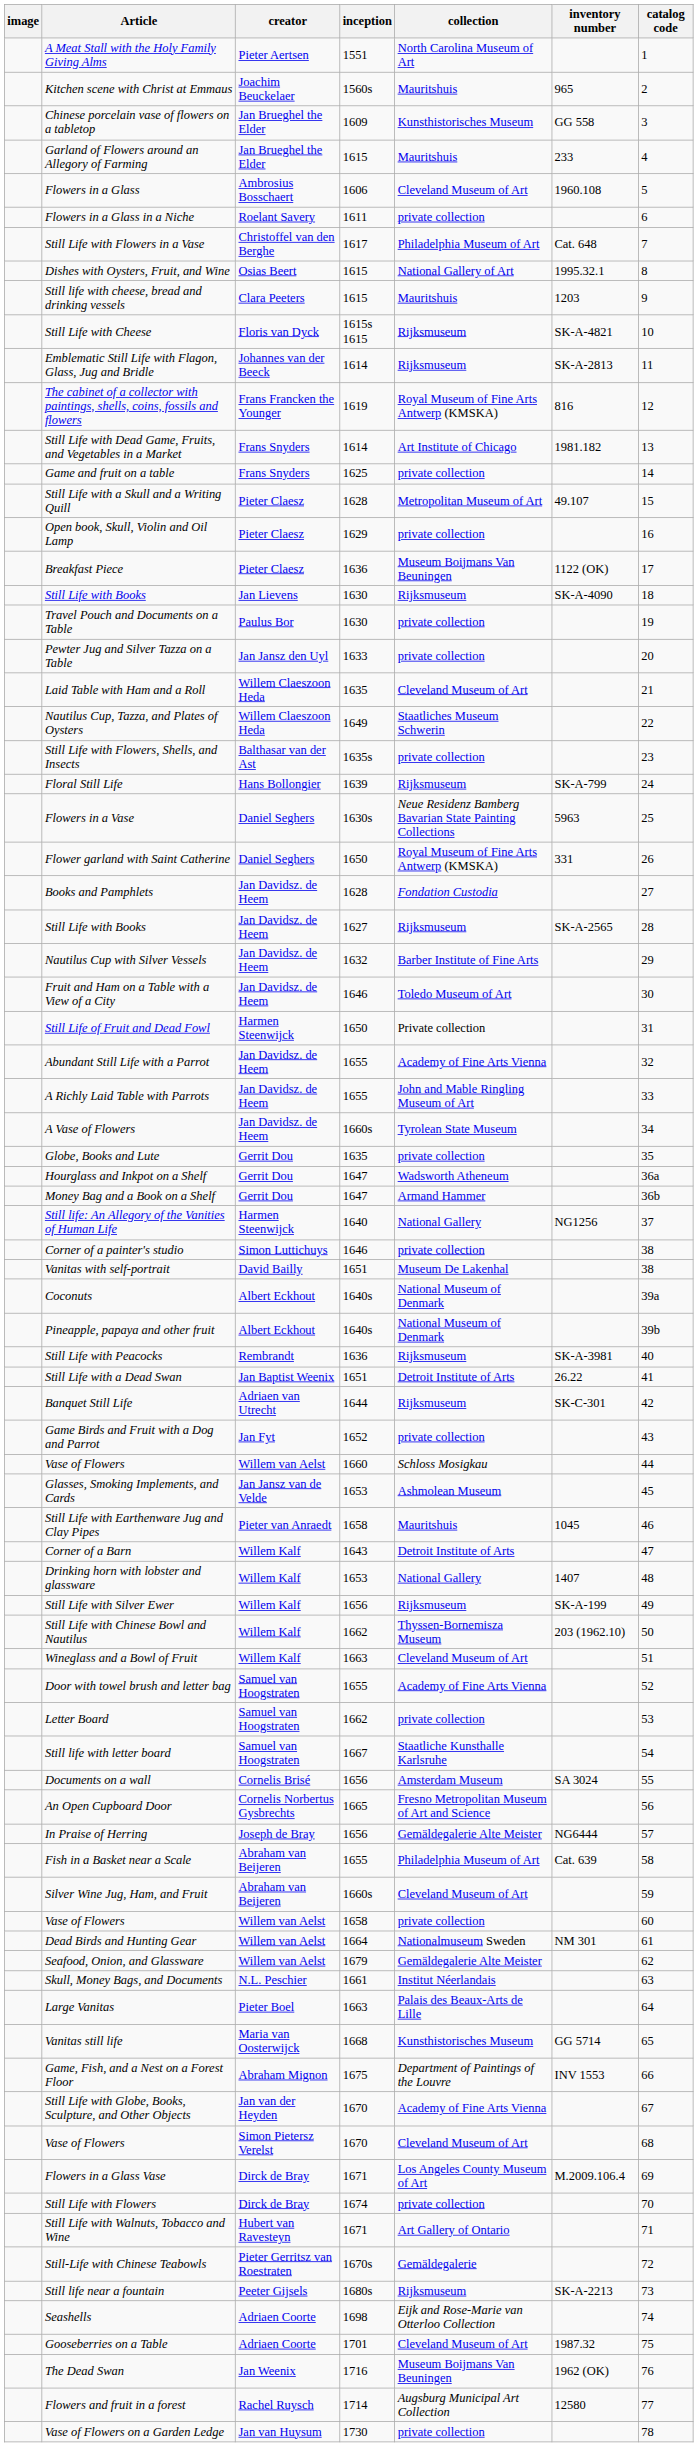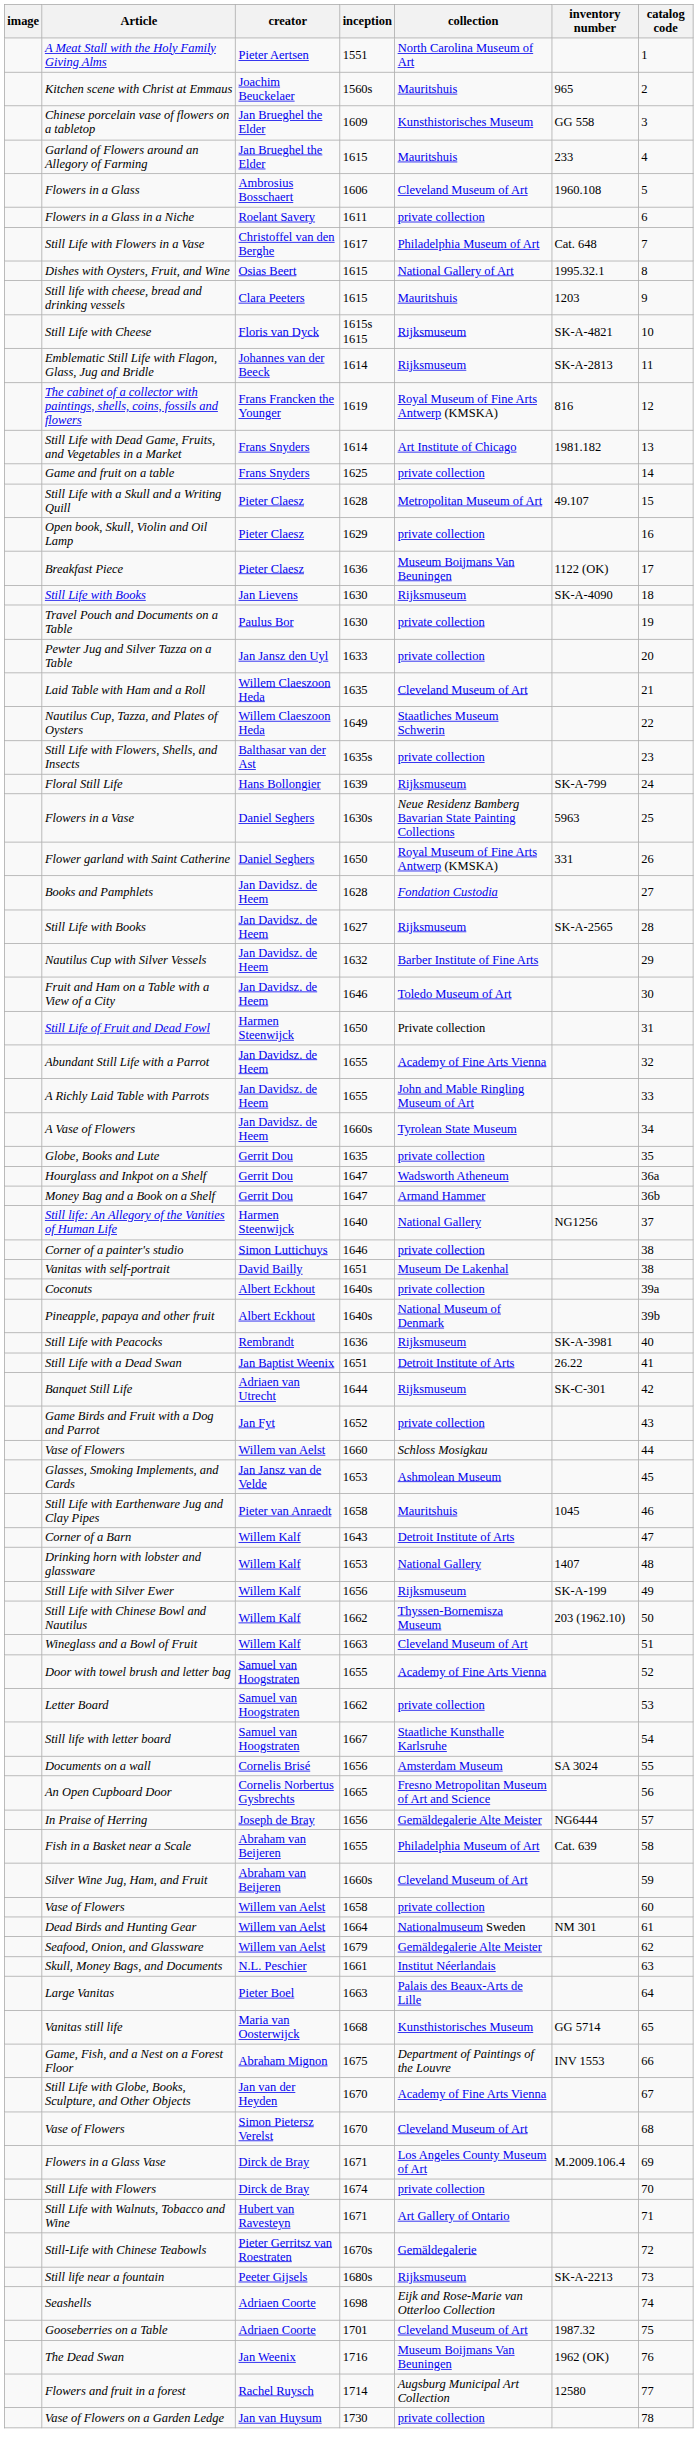 <table class='wikitable sortable' style="width:100%">
 <tr>
 <th>image</th>
 <th>Article</th>
 <th>creator</th>
 <th>inception</th>
 <th>collection</th>
 <th>inventory number</th>
 <th>catalog code</th>
 </tr>
 <tr>
 <td></td>
 <td><em><a href='#'>A Meat Stall with the Holy Family Giving Alms</a></em></td>
 <td><a href='#'>Pieter Aertsen</a></td>
 <td>1551</td>
 <td><a href='#'>North Carolina Museum of Art</a></td>
 <td></td>
 <td>1</td>
 </tr>
 <tr>
 <td></td>
 <td><em>Kitchen scene with Christ at Emmaus</em></td>
 <td><a href='#'>Joachim Beuckelaer</a></td>
 <td>1560s</td>
 <td><a href='#'>Mauritshuis</a></td>
 <td>965</td>
 <td>2</td>
 </tr>
 <tr>
 <td></td>
 <td><em>Chinese porcelain vase of flowers on a tabletop</em></td>
 <td><a href='#'>Jan Brueghel the Elder</a></td>
 <td>1609</td>
 <td><a href='#'>Kunsthistorisches Museum</a></td>
 <td>GG 558</td>
 <td>3</td>
 </tr>
 <tr>
 <td></td>
 <td><em>Garland of Flowers around an Allegory of Farming</em></td>
 <td><a href='#'>Jan Brueghel the Elder</a></td>
 <td>1615</td>
 <td><a href='#'>Mauritshuis</a></td>
 <td>233</td>
 <td>4</td>
 </tr>
 <tr>
 <td></td>
 <td><em>Flowers in a Glass</em></td>
 <td><a href='#'>Ambrosius Bosschaert</a></td>
 <td>1606</td>
 <td><a href='#'>Cleveland Museum of Art</a></td>
 <td>1960.108</td>
 <td>5</td>
 </tr>
 <tr>
 <td></td>
 <td><em>Flowers in a Glass in a Niche</em></td>
 <td><a href='#'>Roelant Savery</a></td>
 <td>1611</td>
 <td><a href='#'>private collection</a></td>
 <td></td>
 <td>6</td>
 </tr>
 <tr>
 <td></td>
 <td><em>Still Life with Flowers in a Vase</em></td>
 <td><a href='#'>Christoffel van den Berghe</a></td>
 <td>1617</td>
 <td><a href='#'>Philadelphia Museum of Art</a></td>
 <td>Cat. 648</td>
 <td>7</td>
 </tr>
 <tr>
 <td></td>
 <td><em>Dishes with Oysters, Fruit, and Wine</em></td>
 <td><a href='#'>Osias Beert</a></td>
 <td>1615</td>
 <td><a href='#'>National Gallery of Art</a></td>
 <td>1995.32.1</td>
 <td>8</td>
 </tr>
 <tr>
 <td></td>
 <td><em>Still life with cheese, bread and drinking vessels</em></td>
 <td><a href='#'>Clara Peeters</a></td>
 <td>1615</td>
 <td><a href='#'>Mauritshuis</a></td>
 <td>1203</td>
 <td>9</td>
 </tr>
 <tr>
 <td></td>
 <td><em>Still Life with Cheese</em></td>
 <td><a href='#'>Floris van Dyck</a></td>
 <td>1615s<br>1615</td>
 <td><a href='#'>Rijksmuseum</a></td>
 <td>SK-A-4821</td>
 <td>10</td>
 </tr>
 <tr>
 <td></td>
 <td><em>Emblematic Still Life with Flagon, Glass, Jug and Bridle</em></td>
 <td><a href='#'>Johannes van der Beeck</a></td>
 <td>1614</td>
 <td><a href='#'>Rijksmuseum</a></td>
 <td>SK-A-2813</td>
 <td>11</td>
 </tr>
 <tr>
 <td></td>
 <td><em><a href='#'>The cabinet of a collector with paintings, shells, coins, fossils and flowers</a></em></td>
 <td><a href='#'>Frans Francken the Younger</a></td>
 <td>1619</td>
 <td><a href='#'>Royal Museum of Fine Arts Antwerp</a> (KMSKA)</td>
 <td>816</td>
 <td>12</td>
 </tr>
 <tr>
 <td></td>
 <td><em>Still Life with Dead Game, Fruits, and Vegetables in a Market</em></td>
 <td><a href='#'>Frans Snyders</a></td>
 <td>1614</td>
 <td><a href='#'>Art Institute of Chicago</a></td>
 <td>1981.182</td>
 <td>13</td>
 </tr>
 <tr>
 <td></td>
 <td><em>Game and fruit on a table</em></td>
 <td><a href='#'>Frans Snyders</a></td>
 <td>1625</td>
 <td><a href='#'>private collection</a></td>
 <td></td>
 <td>14</td>
 </tr>
 <tr>
 <td></td>
 <td><em>Still Life with a Skull and a Writing Quill</em></td>
 <td><a href='#'>Pieter Claesz</a></td>
 <td>1628</td>
 <td><a href='#'>Metropolitan Museum of Art</a></td>
 <td>49.107</td>
 <td>15</td>
 </tr>
 <tr>
 <td></td>
 <td><em>Open book, Skull, Violin and Oil Lamp</em></td>
 <td><a href='#'>Pieter Claesz</a></td>
 <td>1629</td>
 <td><a href='#'>private collection</a></td>
 <td></td>
 <td>16</td>
 </tr>
 <tr>
 <td></td>
 <td><em>Breakfast Piece</em></td>
 <td><a href='#'>Pieter Claesz</a></td>
 <td>1636</td>
 <td><a href='#'>Museum Boijmans Van Beuningen</a></td>
 <td>1122 (OK)</td>
 <td>17</td>
 </tr>
 <tr>
 <td></td>
 <td><em><a href='#'>Still Life with Books</a></em></td>
 <td><a href='#'>Jan Lievens</a></td>
 <td>1630</td>
 <td><a href='#'>Rijksmuseum</a></td>
 <td>SK-A-4090</td>
 <td>18</td>
 </tr>
 <tr>
 <td></td>
 <td><em>Travel Pouch and Documents on a Table</em></td>
 <td><a href='#'>Paulus Bor</a></td>
 <td>1630</td>
 <td><a href='#'>private collection</a></td>
 <td></td>
 <td>19</td>
 </tr>
 <tr>
 <td></td>
 <td><em>Pewter Jug and Silver Tazza on a Table</em></td>
 <td><a href='#'>Jan Jansz den Uyl</a></td>
 <td>1633</td>
 <td><a href='#'>private collection</a></td>
 <td></td>
 <td>20</td>
 </tr>
 <tr>
 <td></td>
 <td><em>Laid Table with Ham and a Roll</em></td>
 <td><a href='#'>Willem Claeszoon Heda</a></td>
 <td>1635</td>
 <td><a href='#'>Cleveland Museum of Art</a></td>
 <td></td>
 <td>21</td>
 </tr>
 <tr>
 <td></td>
 <td><em>Nautilus Cup, Tazza, and Plates of Oysters</em></td>
 <td><a href='#'>Willem Claeszoon Heda</a></td>
 <td>1649</td>
 <td><a href='#'>Staatliches Museum Schwerin</a></td>
 <td></td>
 <td>22</td>
 </tr>
 <tr>
 <td></td>
 <td><em>Still Life with Flowers, Shells, and Insects</em></td>
 <td><a href='#'>Balthasar van der Ast</a></td>
 <td>1635s</td>
 <td><a href='#'>private collection</a></td>
 <td></td>
 <td>23</td>
 </tr>
 <tr>
 <td></td>
 <td><em>Floral Still Life</em></td>
 <td><a href='#'>Hans Bollongier</a></td>
 <td>1639</td>
 <td><a href='#'>Rijksmuseum</a></td>
 <td>SK-A-799</td>
 <td>24</td>
 </tr>
 <tr>
 <td></td>
 <td><em>Flowers in a Vase</em></td>
 <td><a href='#'>Daniel Seghers</a></td>
 <td>1630s</td>
 <td><em>Neue Residenz Bamberg</em><br><a href='#'>Bavarian State Painting Collections</a></td>
 <td>5963</td>
 <td>25</td>
 </tr>
 <tr>
 <td></td>
 <td><em>Flower garland with Saint Catherine</em></td>
 <td><a href='#'>Daniel Seghers</a></td>
 <td>1650</td>
 <td><a href='#'>Royal Museum of Fine Arts Antwerp</a> (KMSKA)</td>
 <td>331</td>
 <td>26</td>
 </tr>
 <tr>
 <td></td>
 <td><em>Books and Pamphlets</em></td>
 <td><a href='#'>Jan Davidsz. de Heem</a></td>
 <td>1628</td>
 <td><em><a href='#'>Fondation Custodia</a></em></td>
 <td></td>
 <td>27</td>
 </tr>
 <tr>
 <td></td>
 <td><em>Still Life with Books</em></td>
 <td><a href='#'>Jan Davidsz. de Heem</a></td>
 <td>1627</td>
 <td><a href='#'>Rijksmuseum</a></td>
 <td>SK-A-2565</td>
 <td>28</td>
 </tr>
 <tr>
 <td></td>
 <td><em>Nautilus Cup with Silver Vessels</em></td>
 <td><a href='#'>Jan Davidsz. de Heem</a></td>
 <td>1632</td>
 <td><a href='#'>Barber Institute of Fine Arts</a></td>
 <td></td>
 <td>29</td>
 </tr>
 <tr>
 <td></td>
 <td><em>Fruit and Ham on a Table with a View of a City</em></td>
 <td><a href='#'>Jan Davidsz. de Heem</a></td>
 <td>1646</td>
 <td><a href='#'>Toledo Museum of Art</a></td>
 <td></td>
 <td>30</td>
 </tr>
 <tr>
 <td></td>
 <td><em><a href='#'>Still Life of Fruit and Dead Fowl</a></em></td>
 <td><a href='#'>Harmen Steenwijck</a></td>
 <td>1650</td>
 <td>Private collection</td>
 <td></td>
 <td>31</td>
 </tr>
 <tr>
 <td></td>
 <td><em>Abundant Still Life with a Parrot</em></td>
 <td><a href='#'>Jan Davidsz. de Heem</a></td>
 <td>1655</td>
 <td><a href='#'>Academy of Fine Arts Vienna</a></td>
 <td></td>
 <td>32</td>
 </tr>
 <tr>
 <td></td>
 <td><em>A Richly Laid Table with Parrots</em></td>
 <td><a href='#'>Jan Davidsz. de Heem</a></td>
 <td>1655</td>
 <td><a href='#'>John and Mable Ringling Museum of Art</a></td>
 <td></td>
 <td>33</td>
 </tr>
 <tr>
 <td></td>
 <td><em>A Vase of Flowers</em></td>
 <td><a href='#'>Jan Davidsz. de Heem</a></td>
 <td>1660s</td>
 <td><a href='#'>Tyrolean State Museum</a></td>
 <td></td>
 <td>34</td>
 </tr>
 <tr>
 <td></td>
 <td><em>Globe, Books and Lute</em></td>
 <td><a href='#'>Gerrit Dou</a></td>
 <td>1635</td>
 <td><a href='#'>private collection</a></td>
 <td></td>
 <td>35</td>
 </tr>
 <tr>
 <td></td>
 <td><em>Hourglass and Inkpot on a Shelf</em></td>
 <td><a href='#'>Gerrit Dou</a></td>
 <td>1647</td>
 <td><a href='#'>Wadsworth Atheneum</a></td>
 <td></td>
 <td>36a</td>
 </tr>
 <tr>
 <td></td>
 <td><em>Money Bag and a Book on a Shelf</em></td>
 <td><a href='#'>Gerrit Dou</a></td>
 <td>1647</td>
 <td><a href='#'>Armand Hammer</a></td>
 <td></td>
 <td>36b</td>
 </tr>
 <tr>
 <td></td>
 <td><em><a href='#'>Still life: An Allegory of the Vanities of Human Life</a></em></td>
 <td><a href='#'>Harmen Steenwijck</a></td>
 <td> 1640</td>
 <td><a href='#'>National Gallery</a></td>
 <td>NG1256</td>
 <td>37</td>
 </tr>
 <tr>
 <td></td>
 <td><em>Corner of a painter's studio</em></td>
 <td><a href='#'>Simon Luttichuys</a></td>
 <td>1646</td>
 <td><a href='#'>private collection</a></td>
 <td></td>
 <td>38</td>
 </tr>
 <tr>
 <td></td>
 <td><em>Vanitas with self-portrait</em></td>
 <td><a href='#'>David Bailly</a></td>
 <td>1651</td>
 <td><a href='#'>Museum De Lakenhal</a></td>
 <td></td>
 <td>38</td>
 </tr>
 <tr>
 <td></td>
 <td><em>Coconuts</em></td>
 <td><a href='#'>Albert Eckhout</a></td>
 <td>1640s</td>
-<td><a href='#'>National Museum of Denmark</a></td>
+<td><a href='#'>private collection</a></td>
 <td></td>
 <td>39a</td>
 </tr>
 <tr>
 <td></td>
 <td><em>Pineapple, papaya and other fruit</em></td>
 <td><a href='#'>Albert Eckhout</a></td>
 <td>1640s</td>
 <td><a href='#'>National Museum of Denmark</a></td>
 <td></td>
 <td>39b</td>
 </tr>
 <tr>
 <td></td>
 <td><em>Still Life with Peacocks</em></td>
 <td><a href='#'>Rembrandt</a></td>
 <td>1636</td>
 <td><a href='#'>Rijksmuseum</a></td>
 <td>SK-A-3981</td>
 <td>40</td>
 </tr>
 <tr>
 <td></td>
 <td><em>Still Life with a Dead Swan</em></td>
 <td><a href='#'>Jan Baptist Weenix</a></td>
 <td>1651</td>
 <td><a href='#'>Detroit Institute of Arts</a></td>
 <td>26.22</td>
 <td>41</td>
 </tr>
 <tr>
 <td></td>
 <td><em>Banquet Still Life</em></td>
 <td><a href='#'>Adriaen van Utrecht</a></td>
 <td>1644</td>
 <td><a href='#'>Rijksmuseum</a></td>
 <td>SK-C-301</td>
 <td>42</td>
 </tr>
 <tr>
 <td></td>
 <td><em>Game Birds and Fruit with a Dog and Parrot</em></td>
 <td><a href='#'>Jan Fyt</a></td>
 <td>1652</td>
 <td><a href='#'>private collection</a></td>
 <td></td>
 <td>43</td>
 </tr>
 <tr>
 <td></td>
 <td><em>Vase of Flowers</em></td>
 <td><a href='#'>Willem van Aelst</a></td>
 <td>1660</td>
 <td><em>Schloss Mosigkau</em></td>
 <td></td>
 <td>44</td>
 </tr>
 <tr>
 <td></td>
 <td><em>Glasses, Smoking Implements, and Cards</em></td>
 <td><a href='#'>Jan Jansz van de Velde</a></td>
 <td>1653</td>
 <td><a href='#'>Ashmolean Museum</a></td>
 <td></td>
 <td>45</td>
 </tr>
 <tr>
 <td></td>
 <td><em>Still Life with Earthenware Jug and Clay Pipes</em></td>
 <td><a href='#'>Pieter van Anraedt</a></td>
 <td>1658</td>
 <td><a href='#'>Mauritshuis</a></td>
 <td>1045</td>
 <td>46</td>
 </tr>
 <tr>
 <td></td>
 <td><em>Corner of a Barn</em></td>
 <td><a href='#'>Willem Kalf</a></td>
 <td>1643</td>
 <td><a href='#'>Detroit Institute of Arts</a></td>
 <td></td>
 <td>47</td>
 </tr>
 <tr>
 <td></td>
 <td><em>Drinking horn with lobster and glassware</em></td>
 <td><a href='#'>Willem Kalf</a></td>
 <td>1653</td>
 <td><a href='#'>National Gallery</a></td>
 <td>1407</td>
 <td>48</td>
 </tr>
 <tr>
 <td></td>
 <td><em>Still Life with Silver Ewer</em></td>
 <td><a href='#'>Willem Kalf</a></td>
 <td>1656</td>
 <td><a href='#'>Rijksmuseum</a></td>
 <td>SK-A-199</td>
 <td>49</td>
 </tr>
 <tr>
 <td></td>
 <td><em>Still Life with Chinese Bowl and Nautilus</em></td>
 <td><a href='#'>Willem Kalf</a></td>
 <td>1662</td>
 <td><a href='#'>Thyssen-Bornemisza Museum</a></td>
 <td>203 (1962.10)</td>
 <td>50</td>
 </tr>
 <tr>
 <td></td>
 <td><em>Wineglass and a Bowl of Fruit</em></td>
 <td><a href='#'>Willem Kalf</a></td>
 <td>1663</td>
 <td><a href='#'>Cleveland Museum of Art</a></td>
 <td></td>
 <td>51</td>
 </tr>
 <tr>
 <td></td>
 <td><em>Door with towel brush and letter bag</em></td>
 <td><a href='#'>Samuel van Hoogstraten</a></td>
 <td>1655</td>
 <td><a href='#'>Academy of Fine Arts Vienna</a></td>
 <td></td>
 <td>52</td>
 </tr>
 <tr>
 <td></td>
 <td><em>Letter Board</em></td>
 <td><a href='#'>Samuel van Hoogstraten</a></td>
 <td>1662</td>
 <td><a href='#'>private collection</a></td>
 <td></td>
 <td>53</td>
 </tr>
 <tr>
 <td></td>
 <td><em>Still life with letter board</em></td>
 <td><a href='#'>Samuel van Hoogstraten</a></td>
 <td>1667</td>
 <td><a href='#'>Staatliche Kunsthalle Karlsruhe</a></td>
 <td></td>
 <td>54</td>
 </tr>
 <tr>
 <td></td>
 <td><em>Documents on a wall</em></td>
 <td><a href='#'>Cornelis Brisé</a></td>
 <td>1656</td>
 <td><a href='#'>Amsterdam Museum</a></td>
 <td>SA 3024</td>
 <td>55</td>
 </tr>
 <tr>
 <td></td>
 <td><em>An Open Cupboard Door</em></td>
 <td><a href='#'>Cornelis Norbertus Gysbrechts</a></td>
 <td>1665</td>
 <td><a href='#'>Fresno Metropolitan Museum of Art and Science</a></td>
 <td></td>
 <td>56</td>
 </tr>
 <tr>
 <td></td>
 <td><em>In Praise of Herring</em></td>
 <td><a href='#'>Joseph de Bray</a></td>
 <td>1656</td>
 <td><a href='#'>Gemäldegalerie Alte Meister</a></td>
 <td>NG6444</td>
 <td>57</td>
 </tr>
 <tr>
 <td></td>
 <td><em>Fish in a Basket near a Scale</em></td>
 <td><a href='#'>Abraham van Beijeren</a></td>
 <td>1655</td>
 <td><a href='#'>Philadelphia Museum of Art</a></td>
 <td>Cat. 639</td>
 <td>58</td>
 </tr>
 <tr>
 <td></td>
 <td><em>Silver Wine Jug, Ham, and Fruit</em></td>
 <td><a href='#'>Abraham van Beijeren</a></td>
 <td>1660s</td>
 <td><a href='#'>Cleveland Museum of Art</a></td>
 <td></td>
 <td>59</td>
 </tr>
 <tr>
 <td></td>
 <td><em>Vase of Flowers</em></td>
 <td><a href='#'>Willem van Aelst</a></td>
 <td>1658</td>
 <td><a href='#'>private collection</a></td>
 <td></td>
 <td>60</td>
 </tr>
 <tr>
 <td></td>
 <td><em>Dead Birds and Hunting Gear</em></td>
 <td><a href='#'>Willem van Aelst</a></td>
 <td>1664</td>
 <td><a href='#'>Nationalmuseum</a> Sweden</td>
 <td>NM 301</td>
 <td>61</td>
 </tr>
 <tr>
 <td></td>
 <td><em>Seafood, Onion, and Glassware</em></td>
 <td><a href='#'>Willem van Aelst</a></td>
 <td>1679</td>
 <td><a href='#'>Gemäldegalerie Alte Meister</a></td>
 <td></td>
 <td>62</td>
 </tr>
 <tr>
 <td></td>
 <td><em>Skull, Money Bags, and Documents</em></td>
 <td><a href='#'>N.L. Peschier</a></td>
 <td>1661</td>
 <td><a href='#'>Institut Néerlandais</a></td>
 <td></td>
 <td>63</td>
 </tr>
 <tr>
 <td></td>
 <td><em>Large Vanitas</em></td>
 <td><a href='#'>Pieter Boel</a></td>
 <td>1663</td>
 <td><a href='#'>Palais des Beaux-Arts de Lille</a></td>
 <td></td>
 <td>64</td>
 </tr>
 <tr>
 <td></td>
 <td><em>Vanitas still life</em></td>
 <td><a href='#'>Maria van Oosterwijck</a></td>
 <td>1668</td>
 <td><a href='#'>Kunsthistorisches Museum</a></td>
 <td>GG 5714</td>
 <td>65</td>
 </tr>
 <tr>
 <td></td>
 <td><em>Game, Fish, and a Nest on a Forest Floor</em></td>
 <td><a href='#'>Abraham Mignon</a></td>
 <td>1675</td>
 <td><em>Department of Paintings of the Louvre</em></td>
 <td>INV 1553</td>
 <td>66</td>
 </tr>
 <tr>
 <td></td>
 <td><em>Still Life with Globe, Books, Sculpture, and Other Objects</em></td>
 <td><a href='#'>Jan van der Heyden</a></td>
 <td>1670</td>
 <td><a href='#'>Academy of Fine Arts Vienna</a></td>
 <td></td>
 <td>67</td>
 </tr>
 <tr>
 <td></td>
 <td><em>Vase of Flowers</em></td>
 <td><a href='#'>Simon Pietersz Verelst</a></td>
 <td>1670</td>
 <td><a href='#'>Cleveland Museum of Art</a></td>
 <td></td>
 <td>68</td>
 </tr>
 <tr>
 <td></td>
 <td><em>Flowers in a Glass Vase</em></td>
 <td><a href='#'>Dirck de Bray</a></td>
 <td>1671</td>
 <td><a href='#'>Los Angeles County Museum of Art</a></td>
 <td>M.2009.106.4</td>
 <td>69</td>
 </tr>
 <tr>
 <td></td>
 <td><em>Still Life with Flowers</em></td>
 <td><a href='#'>Dirck de Bray</a></td>
 <td>1674</td>
 <td><a href='#'>private collection</a></td>
 <td></td>
 <td>70</td>
 </tr>
 <tr>
 <td></td>
 <td><em>Still Life with Walnuts, Tobacco and Wine</em></td>
 <td><a href='#'>Hubert van Ravesteyn</a></td>
 <td>1671</td>
 <td><a href='#'>Art Gallery of Ontario</a></td>
 <td></td>
 <td>71</td>
 </tr>
 <tr>
 <td></td>
 <td><em>Still-Life with Chinese Teabowls</em></td>
 <td><a href='#'>Pieter Gerritsz van Roestraten</a></td>
 <td>1670s</td>
 <td><a href='#'>Gemäldegalerie</a></td>
 <td></td>
 <td>72</td>
 </tr>
 <tr>
 <td></td>
 <td><em>Still life near a fountain</em></td>
 <td><a href='#'>Peeter Gijsels</a></td>
 <td>1680s</td>
 <td><a href='#'>Rijksmuseum</a></td>
 <td>SK-A-2213</td>
 <td>73</td>
 </tr>
 <tr>
 <td></td>
 <td><em>Seashells</em></td>
 <td><a href='#'>Adriaen Coorte</a></td>
 <td>1698</td>
 <td><em>Eijk and Rose-Marie van Otterloo Collection</em></td>
 <td></td>
 <td>74</td>
 </tr>
 <tr>
 <td></td>
 <td><em>Gooseberries on a Table</em></td>
 <td><a href='#'>Adriaen Coorte</a></td>
 <td>1701</td>
 <td><a href='#'>Cleveland Museum of Art</a></td>
 <td>1987.32</td>
 <td>75</td>
 </tr>
 <tr>
 <td></td>
 <td><em>The Dead Swan</em></td>
 <td><a href='#'>Jan Weenix</a></td>
 <td>1716</td>
 <td><a href='#'>Museum Boijmans Van Beuningen</a></td>
 <td>1962 (OK)</td>
 <td>76</td>
 </tr>
 <tr>
 <td></td>
 <td><em>Flowers and fruit in a forest</em></td>
 <td><a href='#'>Rachel Ruysch</a></td>
 <td>1714</td>
 <td><em>Augsburg Municipal Art Collection</em></td>
 <td>12580</td>
 <td>77</td>
 </tr>
 <tr>
 <td></td>
 <td><em>Vase of Flowers on a Garden Ledge</em></td>
 <td><a href='#'>Jan van Huysum</a></td>
 <td>1730</td>
 <td><a href='#'>private collection</a></td>
 <td></td>
 <td>78</td>
 </tr>
 </table>
